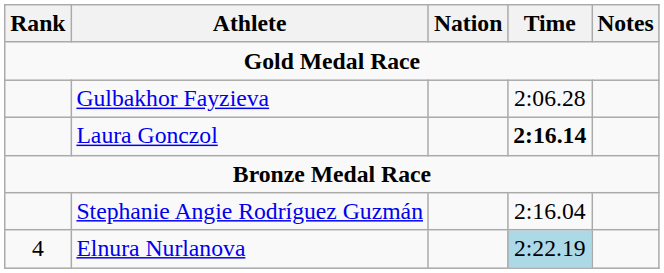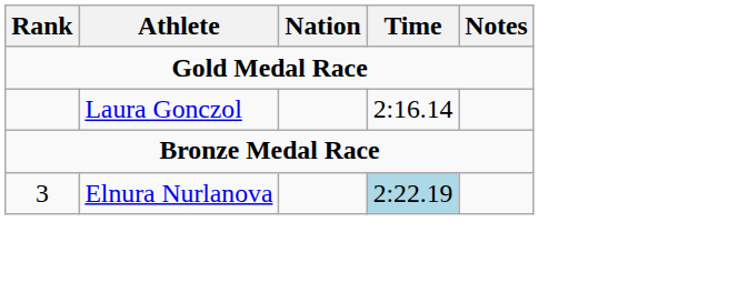 <table class="wikitable sortable" style="text-align:center;">
 <tr>
 <th>Rank</th>
 <th>Athlete</th>
 <th>Nation</th>
 <th>Time</th>
 <th>Notes</th>
 </tr>
 <tr>
 <td colspan=5><strong>Gold Medal Race</strong></td>
 </tr>
 <tr>
 <td></td>
-<td align=left><a href='#'>Gulbakhor Fayzieva</a></td>
-<td align=left></td>
-<td>2:06.28</td>
-<td></td>
-</tr>
-<tr>
-<td></td>
 <td align=left><a href='#'>Laura Gonczol</a></td>
 <td align=left></td>
-<td><strong>2:16.14</strong></td>
+<td>2:16.14</td>
 <td></td>
 </tr>
 <tr>
 <td colspan=5><strong>Bronze Medal Race</strong></td>
 </tr>
 <tr>
-<td></td>
-<td align=left><a href='#'>Stephanie Angie Rodríguez Guzmán</a></td>
-<td align=left></td>
-<td>2:16.04</td>
-<td></td>
-</tr>
-<tr>
-<td>4</td>
+<td>3</td>
 <td align=left><a href='#'>Elnura Nurlanova</a></td>
 <td align=left></td>
 <td style="background: lightblue;">2:22.19</td>
 <td></td>
 </tr>
 </table>
